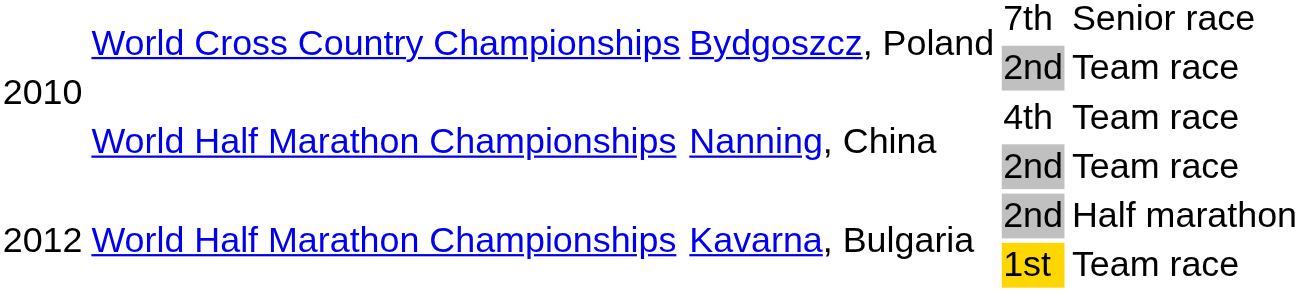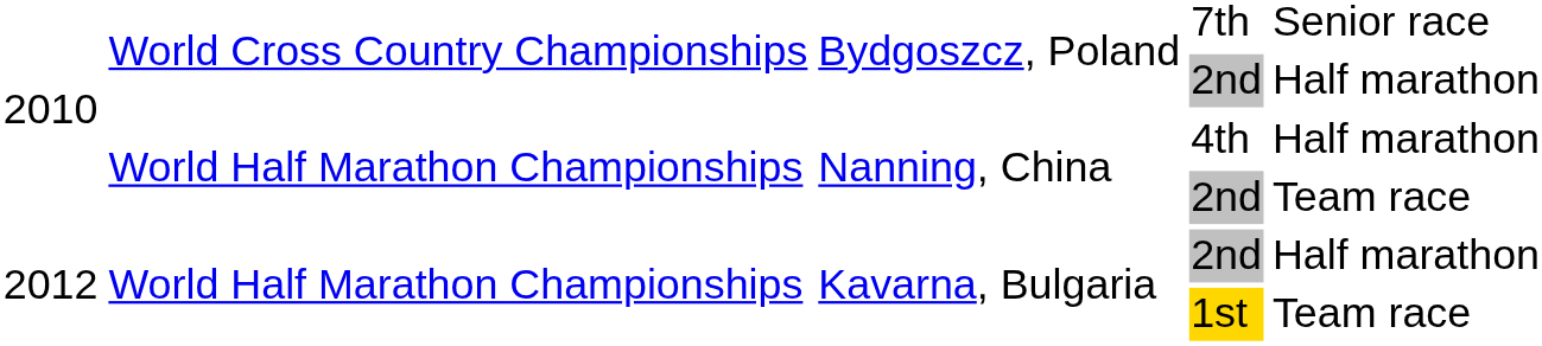 <table>
 <tr>
 <td rowspan=4>2010</td>
 <td rowspan=2><a href='#'>World Cross Country Championships</a></td>
 <td rowspan=2><a href='#'>Bydgoszcz</a>, Poland</td>
 <td>7th</td>
 <td>Senior race</td>
 </tr>
 <tr>
 <td bgcolor=silver>2nd</td>
-<td>Team race</td>
+<td>Half marathon</td>
 </tr>
 <tr>
 <td rowspan=2><a href='#'>World Half Marathon Championships</a></td>
 <td rowspan=2><a href='#'>Nanning</a>, China</td>
 <td>4th</td>
-<td>Team race</td>
+<td>Half marathon</td>
 </tr>
 <tr>
 <td bgcolor=silver>2nd</td>
 <td>Team race</td>
 </tr>
 <tr>
 <td rowspan=2>2012</td>
 <td rowspan=2><a href='#'>World Half Marathon Championships</a></td>
 <td rowspan=2><a href='#'>Kavarna</a>, Bulgaria</td>
 <td bgcolor=silver>2nd</td>
 <td>Half marathon</td>
 </tr>
 <tr>
 <td bgcolor=gold>1st</td>
 <td>Team race</td>
 </tr>
 </table>
